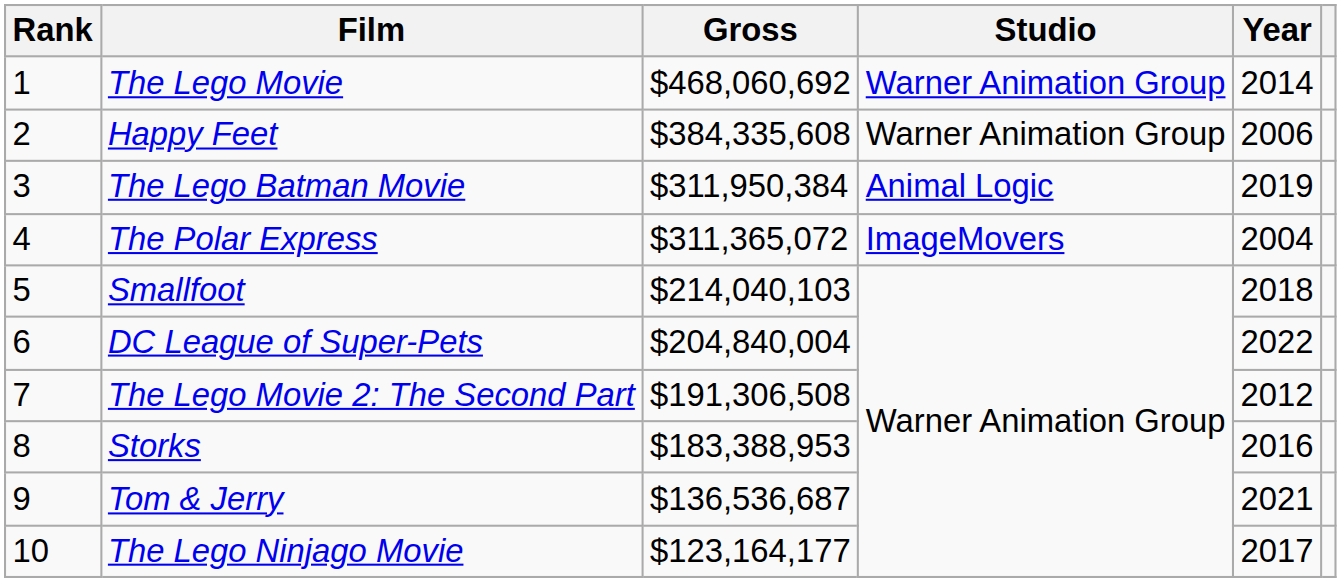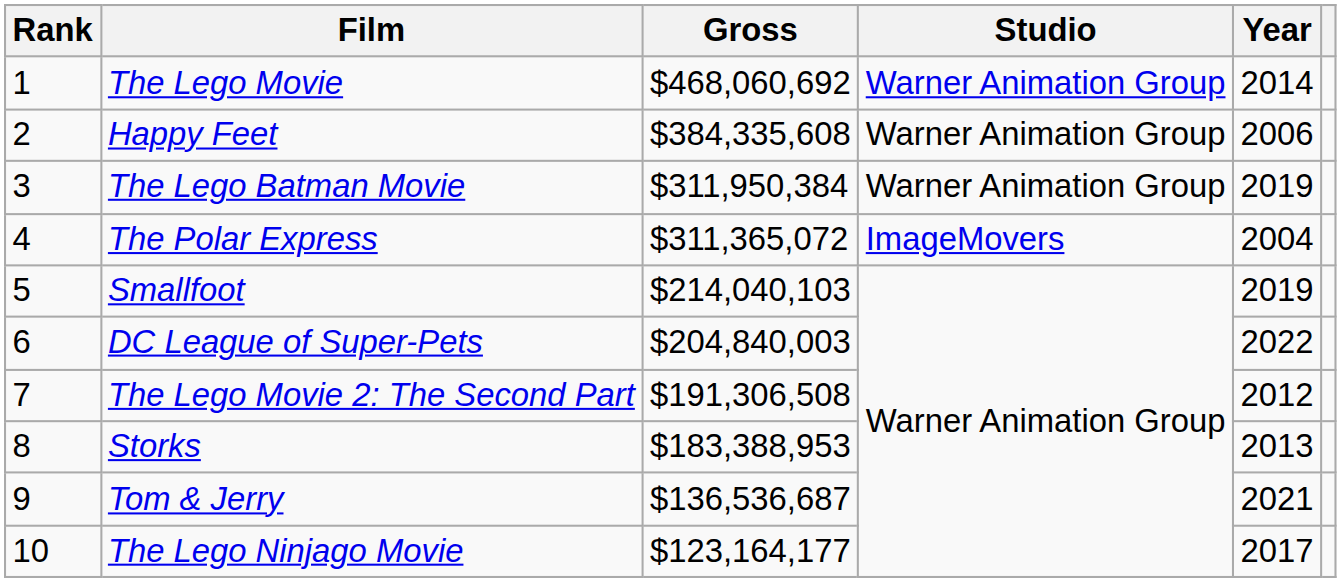 <table class="wikitable sortable">
 <tr>
 <th>Rank</th>
 <th>Film</th>
 <th>Gross</th>
 <th>Studio</th>
 <th>Year</th>
 <th></th>
 </tr>
 <tr>
 <td>1</td>
 <td><em><a href='#'>The Lego Movie</a></em></td>
 <td>$468,060,692</td>
 <td scope="row"><a href='#'>Warner Animation Group</a></td>
 <td>2014</td>
 <td></td>
 </tr>
 <tr>
 <td>2</td>
 <td><em><a href='#'>Happy Feet</a></em></td>
 <td>$384,335,608</td>
 <td scope="row">Warner Animation Group</td>
 <td>2006</td>
 <td></td>
 </tr>
 <tr>
 <td>3</td>
 <td><em><a href='#'>The Lego Batman Movie</a></em></td>
 <td>$311,950,384</td>
-<td scope="row"><a href='#'>Animal Logic</a></td>
+<td scope="row">Warner Animation Group</td>
 <td>2019</td>
 <td></td>
 </tr>
 <tr>
 <td>4</td>
 <td><em><a href='#'>The Polar Express</a></em></td>
 <td>$311,365,072</td>
 <td><a href='#'>ImageMovers</a></td>
 <td>2004</td>
 <td></td>
 </tr>
 <tr>
 <td>5</td>
 <td><em><a href='#'>Smallfoot</a></em></td>
 <td>$214,040,103</td>
 <td scope="row" rowspan="6">Warner Animation Group</td>
-<td>2018</td>
+<td>2019</td>
 <td></td>
 </tr>
 <tr>
 <td>6</td>
 <td><em><a href='#'>DC League of Super-Pets</a></em></td>
-<td>$204,840,004</td>
+<td>$204,840,003</td>
 <td>2022</td>
 <td></td>
 </tr>
 <tr>
 <td>7</td>
 <td><em><a href='#'>The Lego Movie 2: The Second Part</a></em></td>
 <td>$191,306,508</td>
 <td>2012</td>
 <td></td>
 </tr>
 <tr>
 <td>8</td>
 <td><em><a href='#'>Storks</a></em></td>
 <td>$183,388,953</td>
-<td>2016</td>
+<td>2013</td>
 <td></td>
 </tr>
 <tr>
 <td>9</td>
 <td><em><a href='#'>Tom & Jerry</a></em></td>
 <td>$136,536,687</td>
 <td>2021</td>
 <td></td>
 </tr>
 <tr>
 <td>10</td>
 <td><em><a href='#'>The Lego Ninjago Movie</a></em></td>
 <td>$123,164,177</td>
 <td>2017</td>
 <td></td>
 </tr>
 </table>
